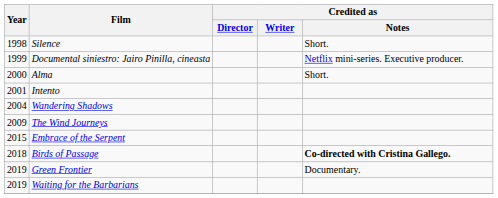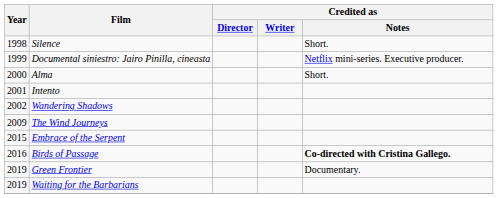 <table class="wikitable sortable" style="text-align:center">
 <tr>
 <th rowspan="2" style="width:33px;">Year</th>
 <th rowspan="2">Film</th>
 <th colspan="6">Credited as</th>
 </tr>
 <tr>
 <th width=65><a href='#'>Director</a></th>
 <th width=65><a href='#'>Writer</a></th>
 <th width=300>Notes</th>
 </tr>
 <tr>
 <td>1998</td>
 <td style="text-align:left;"><em>Silence</em></td>
 <td></td>
 <td></td>
 <td style="text-align:left;">Short.</td>
 </tr>
 <tr>
 <td>1999</td>
 <td style="text-align:left;"><em>Documental siniestro: Jairo Pinilla, cineasta</em></td>
 <td></td>
 <td></td>
 <td style="text-align:left;"><a href='#'>Netflix</a> mini-series. Executive producer.</td>
 </tr>
 <tr>
 <td>2000</td>
 <td style="text-align:left;"><em>Alma</em></td>
 <td></td>
 <td></td>
 <td style="text-align:left;">Short.</td>
 </tr>
 <tr>
 <td>2001</td>
 <td style="text-align:left;"><em>Intento</em></td>
 <td></td>
 <td></td>
 <td style="text-align:left;"></td>
 </tr>
 <tr>
-<td>2004</td>
+<td>2002</td>
 <td style="text-align:left;"><em><a href='#'>Wandering Shadows</a></em></td>
 <td></td>
 <td></td>
 <td style="text-align:left;"></td>
 </tr>
 <tr>
 <td>2009</td>
 <td style="text-align:left;"><em><a href='#'>The Wind Journeys</a></em></td>
 <td></td>
 <td></td>
 <td style="text-align:left;"></td>
 </tr>
 <tr>
 <td>2015</td>
 <td style="text-align:left;"><em><a href='#'>Embrace of the Serpent</a></em></td>
 <td></td>
 <td></td>
 <td style="text-align:left;"></td>
 </tr>
 <tr>
-<td>2018</td>
+<td>2016</td>
 <td style="text-align:left;"><em><a href='#'>Birds of Passage</a></em></td>
 <td></td>
 <td></td>
 <td style="text-align:left;"><strong>Co-directed with Cristina Gallego.</strong></td>
 </tr>
 <tr>
 <td>2019</td>
 <td style="text-align:left;"><em><a href='#'>Green Frontier</a></em></td>
 <td></td>
 <td></td>
 <td style="text-align:left;">Documentary.</td>
 </tr>
 <tr>
 <td>2019</td>
 <td style="text-align:left;"><em><a href='#'>Waiting for the Barbarians</a></em></td>
 <td></td>
 <td></td>
 <td style="text-align:left;"></td>
 </tr>
 <tr>
 </tr>
 </table>
